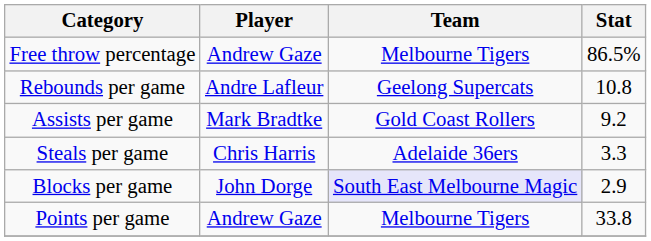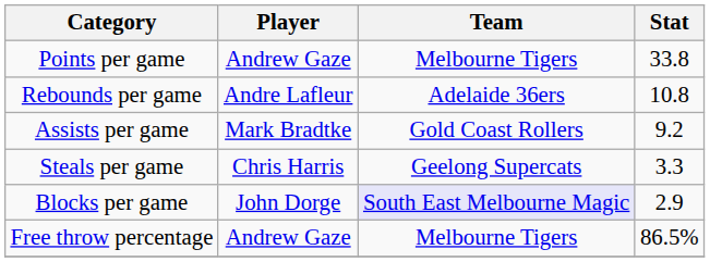 <table class="wikitable" style="text-align:center">
 <tr>
 <th>Category</th>
 <th>Player</th>
 <th>Team</th>
 <th>Stat</th>
 </tr>
 <tr>
-<td><a href='#'>Free throw</a> percentage</td>
+<td><a href='#'>Points</a> per game</td>
 <td><a href='#'>Andrew Gaze</a></td>
 <td><a href='#'>Melbourne Tigers</a></td>
-<td>86.5%</td>
+<td>33.8</td>
 </tr>
 <tr>
 <td><a href='#'>Rebounds</a> per game</td>
 <td><a href='#'>Andre Lafleur</a></td>
-<td><a href='#'>Geelong Supercats</a></td>
+<td><a href='#'>Adelaide 36ers</a></td>
 <td>10.8</td>
 </tr>
 <tr>
 <td><a href='#'>Assists</a> per game</td>
 <td><a href='#'>Mark Bradtke</a></td>
 <td><a href='#'>Gold Coast Rollers</a></td>
 <td>9.2</td>
 </tr>
 <tr>
 <td><a href='#'>Steals</a> per game</td>
 <td><a href='#'>Chris Harris</a></td>
-<td><a href='#'>Adelaide 36ers</a></td>
+<td><a href='#'>Geelong Supercats</a></td>
 <td>3.3</td>
 </tr>
 <tr>
 <td><a href='#'>Blocks</a> per game</td>
 <td><a href='#'>John Dorge</a></td>
 <td style="background: lavender;"><a href='#'>South East Melbourne Magic</a></td>
 <td>2.9</td>
 </tr>
 <tr>
-<td><a href='#'>Points</a> per game</td>
+<td><a href='#'>Free throw</a> percentage</td>
 <td><a href='#'>Andrew Gaze</a></td>
 <td><a href='#'>Melbourne Tigers</a></td>
-<td>33.8</td>
+<td>86.5%</td>
 </tr>
 <tr>
 </tr>
 </table>
